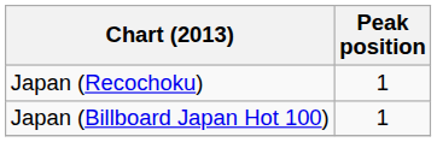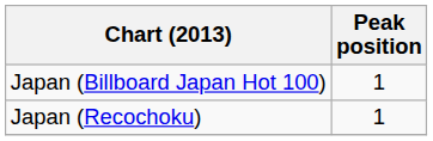 <table class="wikitable sortable">
 <tr>
 <th>Chart (2013)</th>
 <th>Peak<br>position</th>
 </tr>
 <tr>
-<td>Japan (<a href='#'>Recochoku</a>)</td>
+<td>Japan (<a href='#'>Billboard Japan Hot 100</a>)</td>
 <td style="text-align:center;">1</td>
 </tr>
 <tr>
-<td>Japan (<a href='#'>Billboard Japan Hot 100</a>)</td>
+<td>Japan (<a href='#'>Recochoku</a>)</td>
 <td style="text-align:center;">1</td>
 </tr>
 <tr>
 </tr>
 </table>
